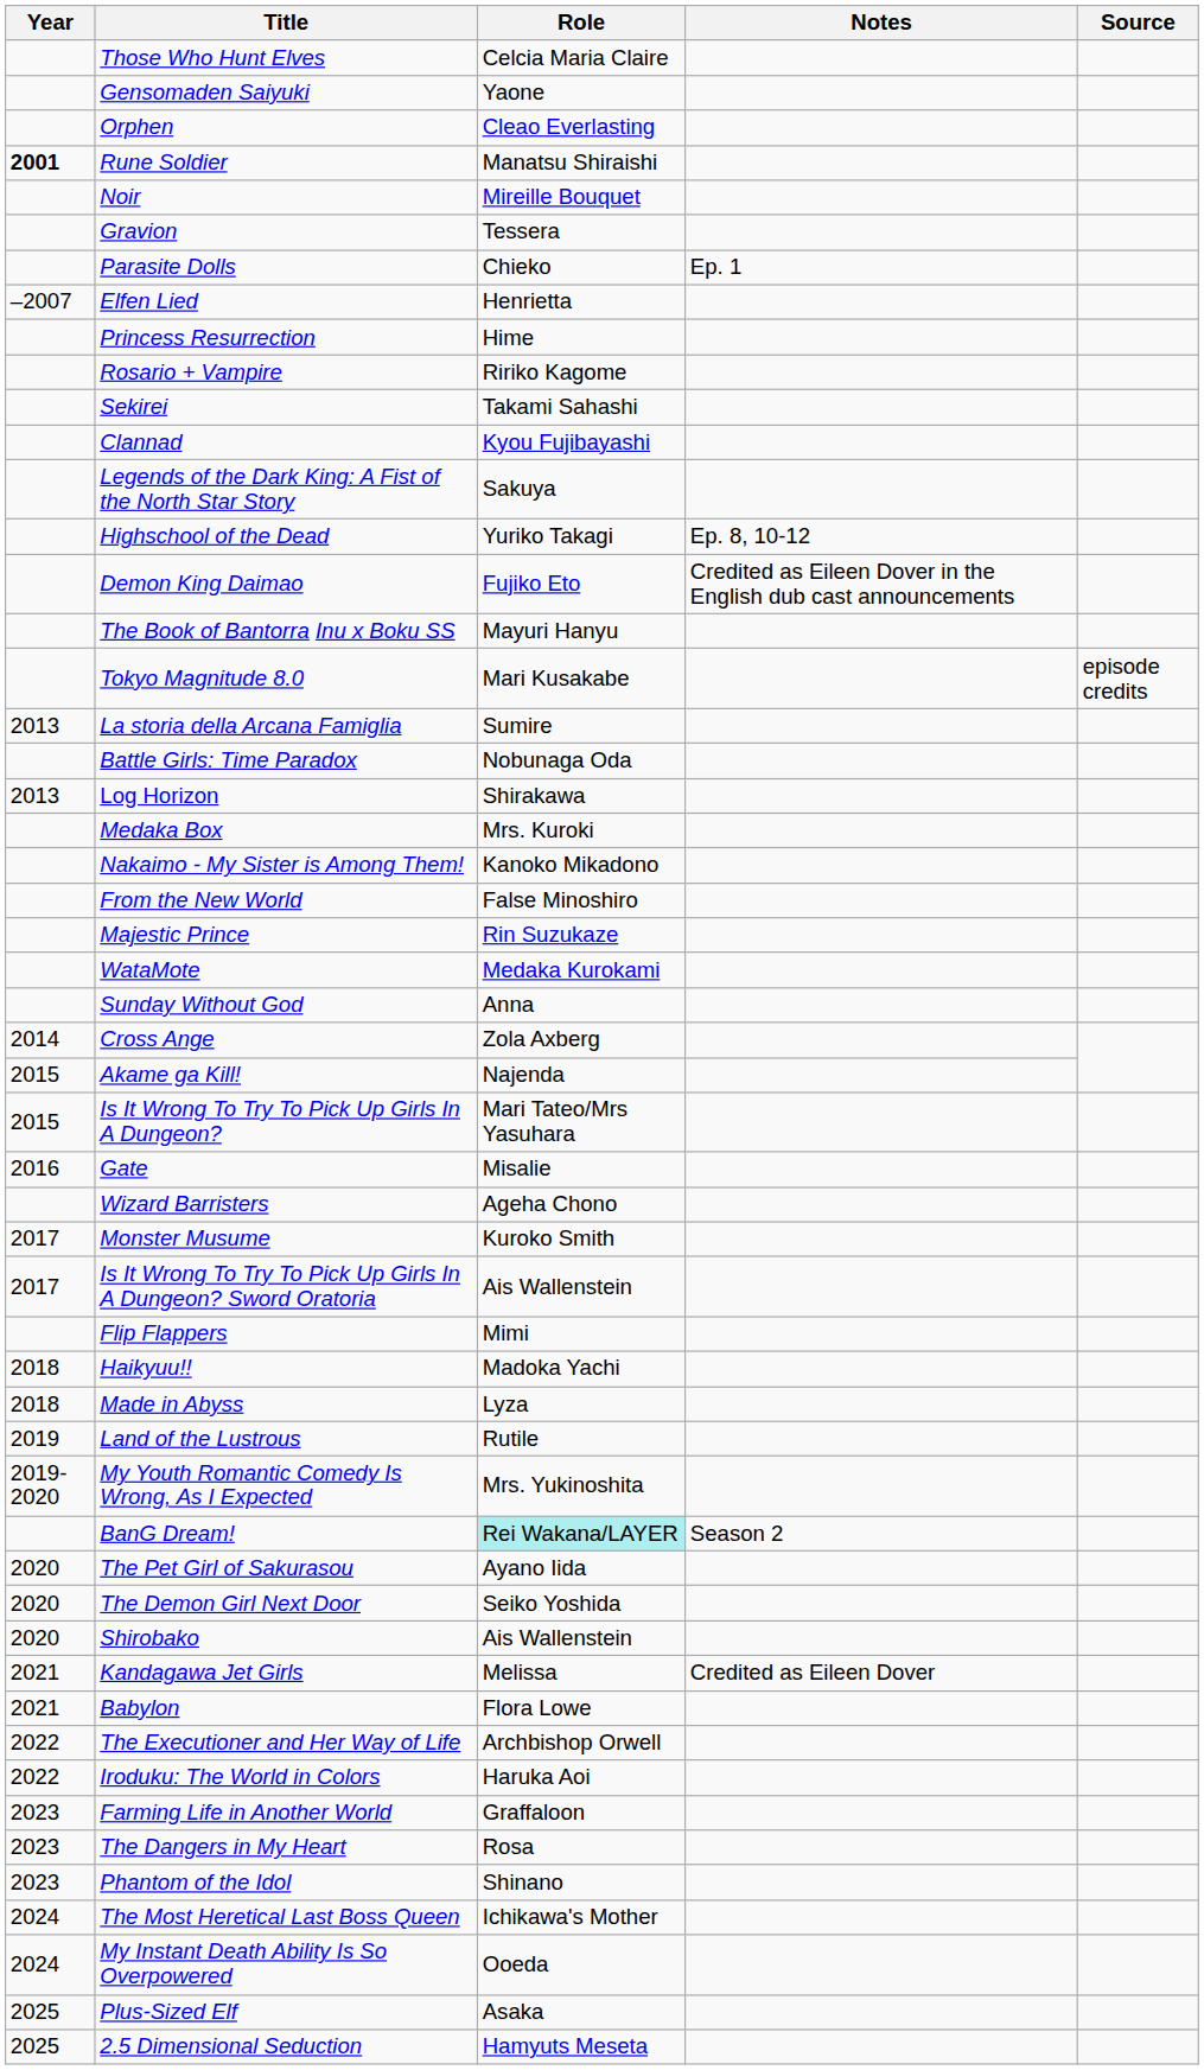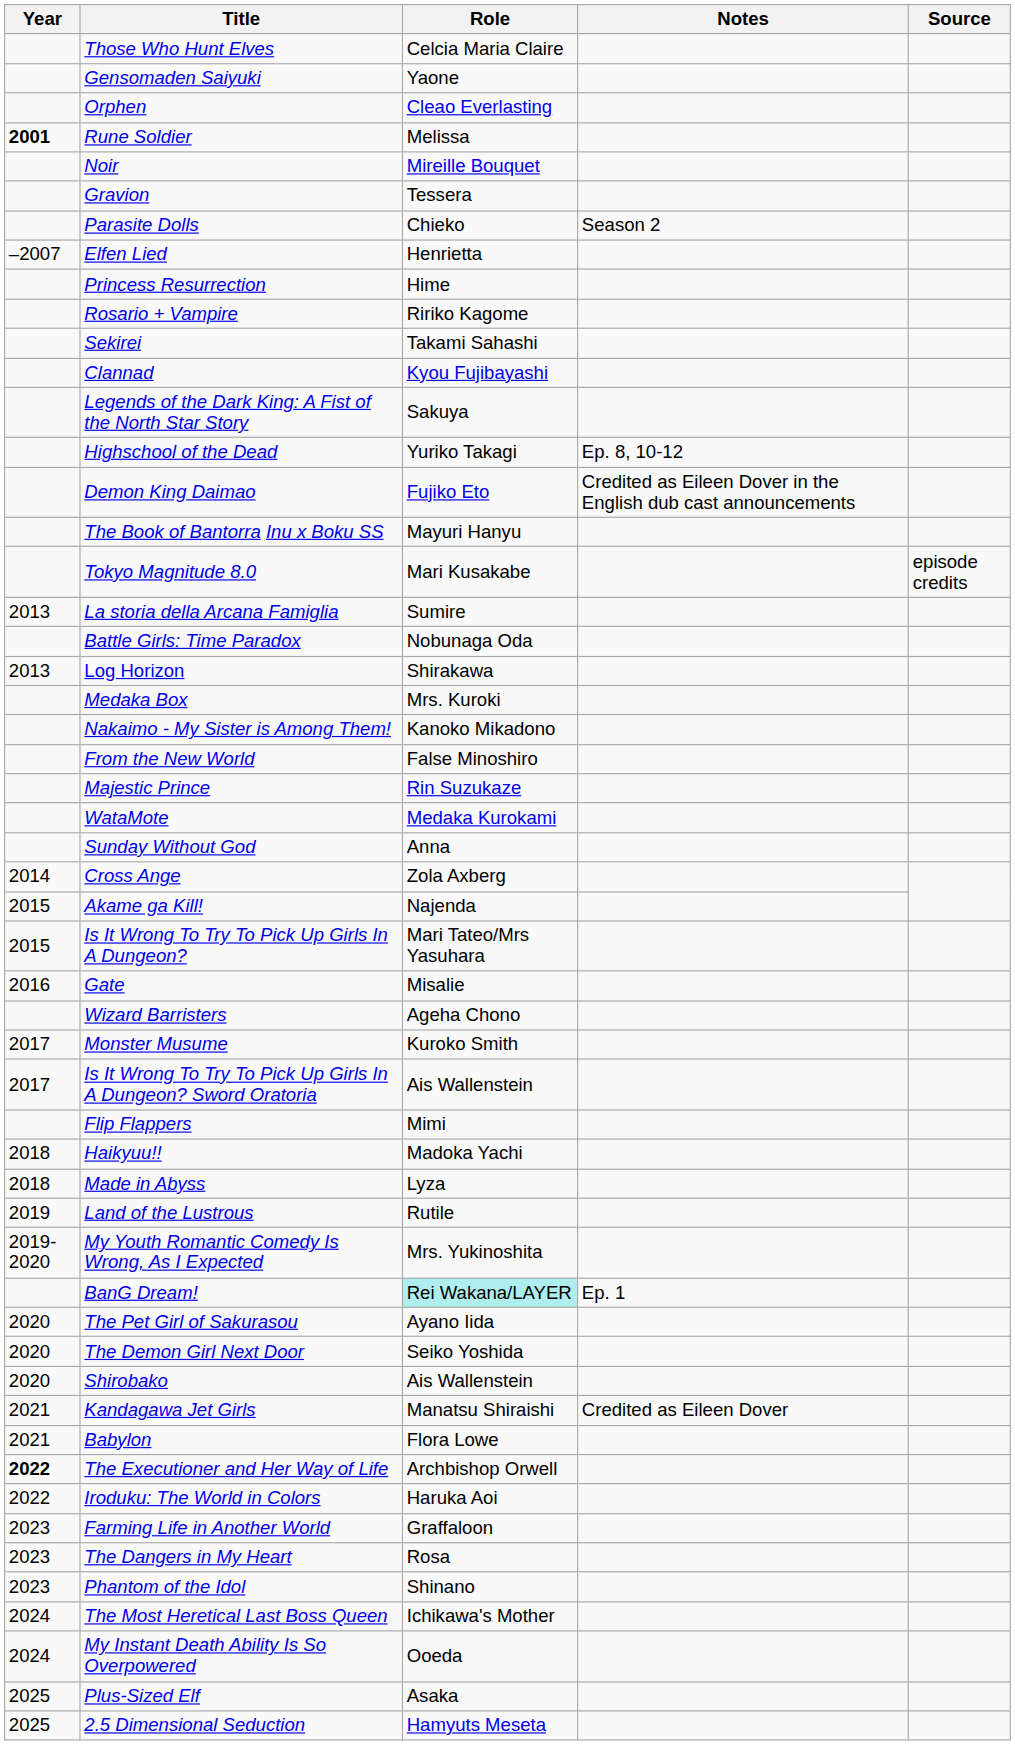 <table class="wikitable sortable plainrowheaders">
 <tr>
 <th>Year</th>
 <th>Title</th>
 <th>Role</th>
 <th class="unsortable">Notes</th>
 <th class="unsortable">Source</th>
 </tr>
 <tr>
 <td></td>
 <td><em><a href='#'>Those Who Hunt Elves</a></em></td>
 <td>Celcia Maria Claire</td>
 <td></td>
 <td></td>
 </tr>
 <tr>
 <td></td>
 <td><em><a href='#'>Gensomaden Saiyuki</a></em></td>
 <td>Yaone</td>
 <td></td>
 </tr>
 <tr>
 <td></td>
 <td><em><a href='#'>Orphen</a></em></td>
 <td><a href='#'>Cleao Everlasting</a></td>
 <td></td>
 <td></td>
 </tr>
 <tr>
 <td><strong>2001</strong></td>
 <td><em><a href='#'>Rune Soldier</a></em></td>
-<td>Manatsu Shiraishi</td>
+<td>Melissa</td>
 <td></td>
 <td></td>
 </tr>
 <tr>
 <td></td>
 <td><em><a href='#'>Noir</a></em></td>
 <td><a href='#'>Mireille Bouquet</a></td>
 <td></td>
 <td></td>
 </tr>
 <tr>
 <td></td>
 <td><em><a href='#'>Gravion</a></em></td>
 <td>Tessera</td>
 <td></td>
 <td></td>
 </tr>
 <tr>
 <td></td>
 <td><em><a href='#'>Parasite Dolls</a></em></td>
 <td>Chieko</td>
-<td>Ep. 1</td>
+<td>Season 2</td>
 <td></td>
 </tr>
 <tr>
 <td>–2007</td>
 <td><em><a href='#'>Elfen Lied</a></em></td>
 <td>Henrietta</td>
 <td></td>
 <td></td>
 </tr>
 <tr>
 <td></td>
 <td><em><a href='#'>Princess Resurrection</a></em></td>
 <td>Hime</td>
 <td></td>
 <td></td>
 </tr>
 <tr>
 <td></td>
 <td><em><a href='#'>Rosario + Vampire</a></em></td>
 <td>Ririko Kagome</td>
 <td></td>
 <td></td>
 </tr>
 <tr>
 <td></td>
 <td><em><a href='#'>Sekirei</a></em></td>
 <td>Takami Sahashi</td>
 <td></td>
 <td></td>
 </tr>
 <tr>
 <td></td>
 <td><em><a href='#'>Clannad</a></em></td>
 <td><a href='#'>Kyou Fujibayashi</a></td>
 <td></td>
 <td></td>
 </tr>
 <tr>
 <td></td>
 <td><em><a href='#'>Legends of the Dark King: A Fist of the North Star Story</a></em></td>
 <td>Sakuya</td>
 <td></td>
 <td></td>
 </tr>
 <tr>
 <td></td>
 <td><em><a href='#'>Highschool of the Dead</a></em></td>
 <td>Yuriko Takagi</td>
 <td>Ep. 8, 10-12</td>
 <td></td>
 </tr>
 <tr>
 <td></td>
 <td><em><a href='#'>Demon King Daimao</a></em></td>
 <td><a href='#'>Fujiko Eto</a></td>
 <td>Credited as Eileen Dover in the English dub cast announcements</td>
 <td></td>
 </tr>
 <tr>
 <td></td>
 <td><em><a href='#'>The Book of Bantorra</a></em> <em><a href='#'>Inu x Boku SS</a></em></td>
 <td>Mayuri Hanyu</td>
 <td></td>
 <td></td>
 </tr>
 <tr>
 <td></td>
 <td><em><a href='#'>Tokyo Magnitude 8.0</a></em></td>
 <td>Mari Kusakabe</td>
 <td></td>
 <td>episode credits</td>
 </tr>
 <tr>
 <td>2013</td>
 <td><em><a href='#'>La storia della Arcana Famiglia</a></em></td>
 <td>Sumire</td>
 <td></td>
 <td></td>
 </tr>
 <tr>
 <td></td>
 <td><em><a href='#'>Battle Girls: Time Paradox</a></em></td>
 <td>Nobunaga Oda</td>
 <td></td>
 <td></td>
 </tr>
 <tr>
 <td>2013</td>
 <td><a href='#'>Log Horizon</a></td>
 <td>Shirakawa</td>
 <td></td>
 <td></td>
 </tr>
 <tr>
 <td></td>
 <td><em><a href='#'>Medaka Box</a></em></td>
 <td>Mrs. Kuroki</td>
 <td></td>
 <td></td>
 </tr>
 <tr>
 <td></td>
 <td><em><a href='#'>Nakaimo - My Sister is Among Them!</a></em></td>
 <td>Kanoko Mikadono</td>
 <td></td>
 <td></td>
 </tr>
 <tr>
 <td></td>
 <td><em><a href='#'>From the New World</a></em></td>
 <td>False Minoshiro</td>
 <td></td>
 <td></td>
 </tr>
 <tr>
 <td></td>
 <td><em><a href='#'>Majestic Prince</a></em></td>
 <td><a href='#'>Rin Suzukaze</a></td>
 <td></td>
 <td></td>
 </tr>
 <tr>
 <td></td>
 <td><em><a href='#'>WataMote</a></em></td>
 <td><a href='#'>Medaka Kurokami</a></td>
 <td></td>
 <td></td>
 </tr>
 <tr>
 <td></td>
 <td><em><a href='#'>Sunday Without God</a></em></td>
 <td>Anna</td>
 <td></td>
 <td></td>
 </tr>
 <tr>
 <td>2014</td>
 <td><em><a href='#'>Cross Ange</a></em></td>
 <td>Zola Axberg</td>
 <td></td>
 </tr>
 <tr>
 <td>2015</td>
 <td><em><a href='#'>Akame ga Kill!</a></em></td>
 <td>Najenda</td>
 <td></td>
 </tr>
 <tr>
 <td>2015</td>
 <td><em><a href='#'>Is It Wrong To Try To Pick Up Girls In A Dungeon?</a></em></td>
 <td>Mari Tateo/Mrs Yasuhara</td>
 <td></td>
 <td></td>
 </tr>
 <tr>
 <td>2016</td>
 <td><a href='#'><em>Gate</em></a></td>
 <td>Misalie</td>
 <td></td>
 <td></td>
 </tr>
 <tr>
 <td></td>
 <td><em><a href='#'>Wizard Barristers</a></em></td>
 <td>Ageha Chono</td>
 <td></td>
 <td></td>
 </tr>
 <tr>
 <td>2017</td>
 <td><em><a href='#'>Monster Musume</a></em></td>
 <td>Kuroko Smith</td>
 <td></td>
 <td></td>
 </tr>
 <tr>
 <td>2017</td>
 <td><em><a href='#'>Is It Wrong To Try To Pick Up Girls In A Dungeon? Sword Oratoria</a></em></td>
 <td>Ais Wallenstein</td>
 <td></td>
 <td></td>
 </tr>
 <tr>
 <td></td>
 <td><em><a href='#'>Flip Flappers</a></em></td>
 <td>Mimi</td>
 <td></td>
 <td></td>
 </tr>
 <tr>
 <td>2018</td>
 <td><em><a href='#'>Haikyuu!!</a></em></td>
 <td>Madoka Yachi</td>
 <td></td>
 <td></td>
 </tr>
 <tr>
 <td>2018</td>
 <td><em><a href='#'>Made in Abyss</a></em></td>
 <td>Lyza</td>
 <td></td>
 <td></td>
 </tr>
 <tr>
 <td>2019</td>
 <td><em><a href='#'>Land of the Lustrous</a></em></td>
 <td>Rutile</td>
 <td></td>
 <td></td>
 </tr>
 <tr>
 <td>2019-2020</td>
 <td><em><a href='#'>My Youth Romantic Comedy Is Wrong, As I Expected</a></em></td>
 <td>Mrs. Yukinoshita</td>
 <td></td>
 <td></td>
 </tr>
 <tr>
 <td></td>
 <td><em><a href='#'>BanG Dream!</a></em></td>
 <td style="background: paleturquoise;">Rei Wakana/LAYER</td>
-<td>Season 2</td>
+<td>Ep. 1</td>
 <td></td>
 </tr>
 <tr>
 <td>2020</td>
 <td><em><a href='#'>The Pet Girl of Sakurasou</a></em></td>
 <td>Ayano Iida</td>
 <td></td>
 <td></td>
 </tr>
 <tr>
 <td>2020</td>
 <td><em><a href='#'>The Demon Girl Next Door</a></em></td>
 <td>Seiko Yoshida</td>
 <td></td>
 <td></td>
 </tr>
 <tr>
 <td>2020</td>
 <td><em><a href='#'>Shirobako</a></em></td>
 <td>Ais Wallenstein</td>
 <td></td>
 <td></td>
 </tr>
 <tr>
 <td>2021</td>
 <td><em><a href='#'>Kandagawa Jet Girls</a></em></td>
-<td>Melissa</td>
+<td>Manatsu Shiraishi</td>
 <td>Credited as Eileen Dover</td>
 <td></td>
 </tr>
 <tr>
 <td>2021</td>
 <td><em><a href='#'>Babylon</a></em></td>
 <td>Flora Lowe</td>
 <td></td>
 <td></td>
 </tr>
 <tr>
-<td>2022</td>
+<td><strong>2022</strong></td>
 <td><em><a href='#'>The Executioner and Her Way of Life</a></em></td>
 <td>Archbishop Orwell</td>
 <td></td>
 <td></td>
 </tr>
 <tr>
 <td>2022</td>
 <td><em><a href='#'>Iroduku: The World in Colors</a></em></td>
 <td>Haruka Aoi</td>
 <td></td>
 <td></td>
 </tr>
 <tr>
 <td>2023</td>
 <td><em><a href='#'>Farming Life in Another World</a></em></td>
 <td>Graffaloon</td>
 <td></td>
 <td></td>
 </tr>
 <tr>
 <td>2023</td>
 <td><em><a href='#'>The Dangers in My Heart</a></em></td>
 <td>Rosa</td>
 <td></td>
 <td></td>
 </tr>
 <tr>
 <td>2023</td>
 <td><em><a href='#'>Phantom of the Idol</a></em></td>
 <td>Shinano</td>
 <td></td>
 <td></td>
 </tr>
 <tr>
 <td>2024</td>
 <td><em><a href='#'>The Most Heretical Last Boss Queen</a></em></td>
 <td>Ichikawa's Mother</td>
 <td></td>
 <td></td>
 </tr>
 <tr>
 <td>2024</td>
 <td><em><a href='#'>My Instant Death Ability Is So Overpowered</a></em></td>
 <td>Ooeda</td>
 <td></td>
 <td></td>
 </tr>
 <tr>
 <td>2025</td>
 <td><em><a href='#'>Plus-Sized Elf</a></em></td>
 <td>Asaka</td>
 <td></td>
 <td></td>
 </tr>
 <tr>
 <td>2025</td>
 <td><em><a href='#'>2.5 Dimensional Seduction</a></em></td>
 <td><a href='#'>Hamyuts Meseta</a></td>
 <td></td>
 <td></td>
 </tr>
 </table>
